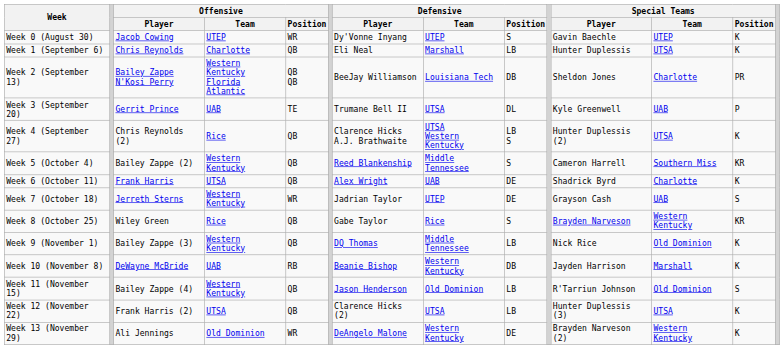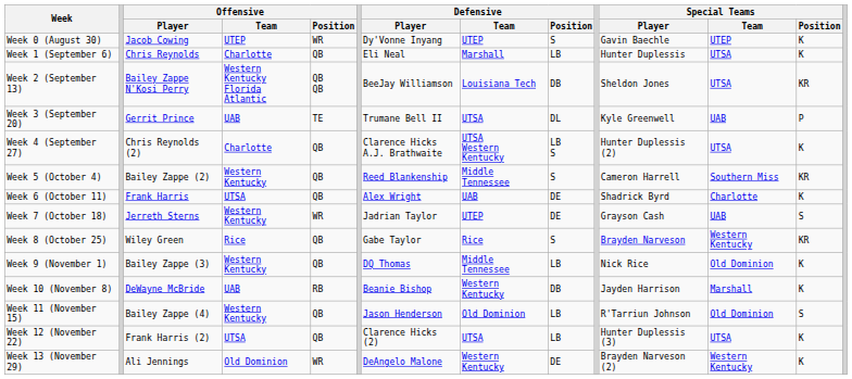 <table class="wikitable" border="1">
 <tr>
 <th rowspan="2">Week</th>
 <th rowSpan="17" style="background-color:lightgrey;"></th>
 <th colspan="3">Offensive</th>
 <th rowSpan="17" style="background-color:lightgrey;"></th>
 <th colspan="3">Defensive</th>
 <th rowSpan="17" style="background-color:lightgrey;"></th>
 <th colspan="3">Special Teams</th>
 <th rowSpan="17" style="background-color:lightgrey;"></th>
 </tr>
 <tr>
 <th>Player</th>
 <th>Team</th>
 <th>Position</th>
 <th>Player</th>
 <th>Team</th>
 <th>Position</th>
 <th>Player</th>
 <th>Team</th>
 <th>Position</th>
 </tr>
 <tr>
 <td>Week 0 (August 30)</td>
 <td><a href='#'>Jacob Cowing</a></td>
 <td><a href='#'>UTEP</a></td>
 <td>WR</td>
 <td>Dy'Vonne Inyang</td>
 <td><a href='#'>UTEP</a></td>
 <td>S</td>
 <td>Gavin Baechle</td>
 <td><a href='#'>UTEP</a></td>
 <td>K</td>
 </tr>
 <tr>
 <td>Week 1 (September 6)</td>
 <td><a href='#'>Chris Reynolds</a></td>
 <td><a href='#'>Charlotte</a></td>
 <td>QB</td>
 <td>Eli Neal</td>
 <td><a href='#'>Marshall</a></td>
 <td>LB</td>
 <td>Hunter Duplessis</td>
 <td><a href='#'>UTSA</a></td>
 <td>K</td>
 </tr>
 <tr>
 <td>Week 2 (September 13)</td>
 <td><a href='#'>Bailey Zappe</a><br><a href='#'>N'Kosi Perry</a></td>
 <td><a href='#'>Western Kentucky</a><br><a href='#'>Florida Atlantic</a></td>
 <td>QB<br>QB</td>
 <td>BeeJay Williamson</td>
 <td><a href='#'>Louisiana Tech</a></td>
 <td>DB</td>
 <td>Sheldon Jones</td>
-<td><a href='#'>Charlotte</a></td>
-<td>PR</td>
+<td><a href='#'>UTSA</a></td>
+<td>KR</td>
 </tr>
 <tr>
 <td>Week 3 (September 20)</td>
 <td><a href='#'>Gerrit Prince</a></td>
 <td><a href='#'>UAB</a></td>
 <td>TE</td>
 <td>Trumane Bell II</td>
 <td><a href='#'>UTSA</a></td>
 <td>DL</td>
 <td>Kyle Greenwell</td>
 <td><a href='#'>UAB</a></td>
 <td>P</td>
 </tr>
 <tr>
 <td>Week 4 (September 27)</td>
 <td>Chris Reynolds (2)</td>
-<td><a href='#'>Rice</a></td>
+<td><a href='#'>Charlotte</a></td>
 <td>QB</td>
 <td>Clarence Hicks<br>A.J. Brathwaite</td>
 <td><a href='#'>UTSA</a><br><a href='#'>Western Kentucky</a></td>
 <td>LB<br>S</td>
 <td>Hunter Duplessis (2)</td>
 <td><a href='#'>UTSA</a></td>
 <td>K</td>
 </tr>
 <tr>
 <td>Week 5 (October 4)</td>
 <td>Bailey Zappe (2)</td>
 <td><a href='#'>Western Kentucky</a></td>
 <td>QB</td>
 <td><a href='#'>Reed Blankenship</a></td>
 <td><a href='#'>Middle Tennessee</a></td>
 <td>S</td>
 <td>Cameron Harrell</td>
 <td><a href='#'>Southern Miss</a></td>
 <td>KR</td>
 </tr>
 <tr>
 <td>Week 6 (October 11)</td>
 <td><a href='#'>Frank Harris</a></td>
 <td><a href='#'>UTSA</a></td>
 <td>QB</td>
 <td><a href='#'>Alex Wright</a></td>
 <td><a href='#'>UAB</a></td>
 <td>DE</td>
 <td>Shadrick Byrd</td>
 <td><a href='#'>Charlotte</a></td>
 <td>K</td>
 </tr>
 <tr>
 <td>Week 7 (October 18)</td>
 <td><a href='#'>Jerreth Sterns</a></td>
 <td><a href='#'>Western Kentucky</a></td>
 <td>WR</td>
 <td>Jadrian Taylor</td>
 <td><a href='#'>UTEP</a></td>
 <td>DE</td>
 <td>Grayson Cash</td>
 <td><a href='#'>UAB</a></td>
 <td>S</td>
 </tr>
 <tr>
 <td>Week 8 (October 25)</td>
 <td>Wiley Green</td>
 <td><a href='#'>Rice</a></td>
 <td>QB</td>
 <td>Gabe Taylor</td>
 <td><a href='#'>Rice</a></td>
 <td>S</td>
 <td><a href='#'>Brayden Narveson</a></td>
 <td><a href='#'>Western Kentucky</a></td>
 <td>KR</td>
 </tr>
 <tr>
 <td>Week 9 (November 1)</td>
 <td>Bailey Zappe (3)</td>
 <td><a href='#'>Western Kentucky</a></td>
 <td>QB</td>
 <td><a href='#'>DQ Thomas</a></td>
 <td><a href='#'>Middle Tennessee</a></td>
 <td>LB</td>
 <td>Nick Rice</td>
 <td><a href='#'>Old Dominion</a></td>
 <td>K</td>
 </tr>
 <tr>
 <td>Week 10 (November 8)</td>
 <td><a href='#'>DeWayne McBride</a></td>
 <td><a href='#'>UAB</a></td>
 <td>RB</td>
 <td><a href='#'>Beanie Bishop</a></td>
 <td><a href='#'>Western Kentucky</a></td>
 <td>DB</td>
 <td>Jayden Harrison</td>
 <td><a href='#'>Marshall</a></td>
 <td>K</td>
 </tr>
 <tr>
 <td>Week 11 (November 15)</td>
 <td>Bailey Zappe (4)</td>
 <td><a href='#'>Western Kentucky</a></td>
 <td>QB</td>
 <td><a href='#'>Jason Henderson</a></td>
 <td><a href='#'>Old Dominion</a></td>
 <td>LB</td>
 <td>R'Tarriun Johnson</td>
 <td><a href='#'>Old Dominion</a></td>
 <td>S</td>
 </tr>
 <tr>
 <td>Week 12 (November 22)</td>
 <td>Frank Harris (2)</td>
 <td><a href='#'>UTSA</a></td>
 <td>QB</td>
 <td>Clarence Hicks (2)</td>
 <td><a href='#'>UTSA</a></td>
 <td>LB</td>
 <td>Hunter Duplessis (3)</td>
 <td><a href='#'>UTSA</a></td>
 <td>K</td>
 </tr>
 <tr>
 <td>Week 13 (November 29)</td>
 <td>Ali Jennings</td>
 <td><a href='#'>Old Dominion</a></td>
 <td>WR</td>
 <td><a href='#'>DeAngelo Malone</a></td>
 <td><a href='#'>Western Kentucky</a></td>
 <td>DE</td>
 <td>Brayden Narveson (2)</td>
 <td><a href='#'>Western Kentucky</a></td>
 <td>K</td>
 </tr>
 </table>
